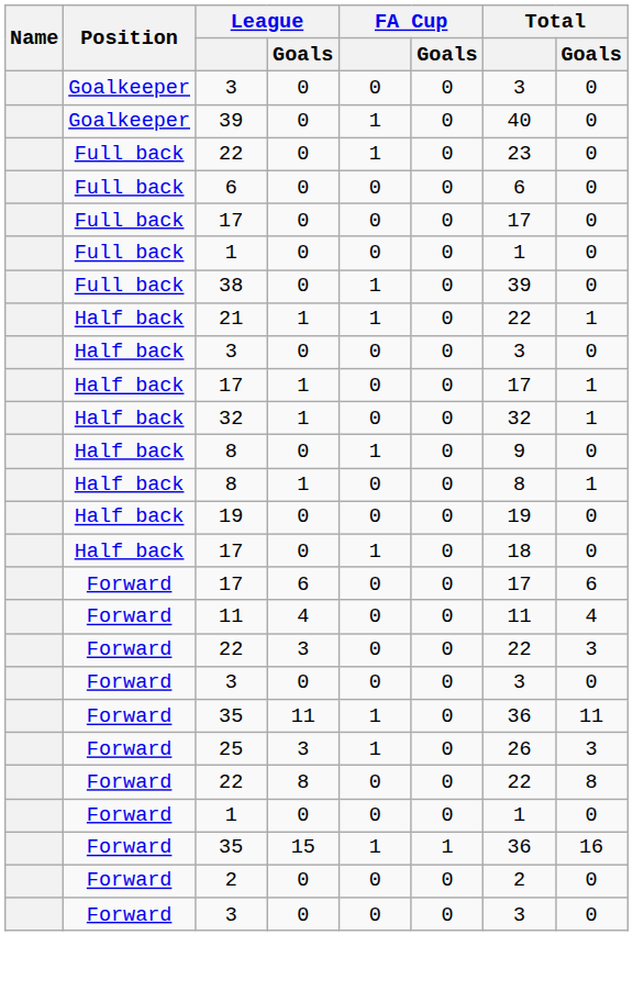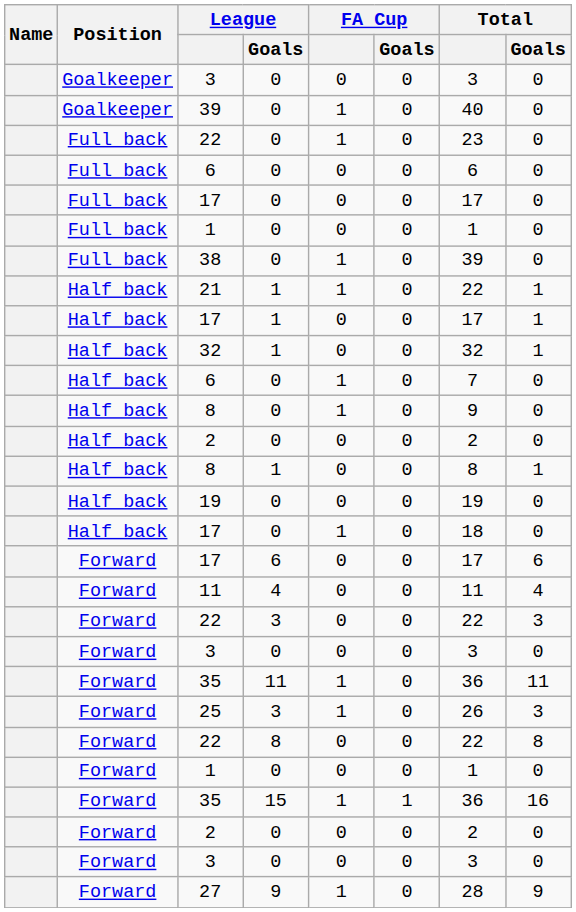 <table class="wikitable sortable plainrowheaders" style=text-align:center>
 <tr class="unsortable">
 <th scope=col rowspan=2>Name</th>
 <th scope=col rowspan=2>Position</th>
 <th scope=col colspan=2><a href='#'>League</a></th>
 <th scope=col colspan=2><a href='#'>FA Cup</a></th>
 <th scope=col colspan=2>Total</th>
 </tr>
 <tr>
 <th width=40 scope=col></th>
 <th width=40 scope=col>Goals</th>
 <th width=40 scope=col></th>
 <th width=40 scope=col>Goals</th>
 <th width=40 scope=col></th>
 <th width=40 scope=col>Goals</th>
 </tr>
 <tr>
 <th scope="row"></th>
 <td data-sort-value="1"><a href='#'>Goalkeeper</a></td>
 <td>3</td>
 <td>0</td>
 <td>0</td>
 <td>0</td>
 <td>3</td>
 <td>0</td>
 </tr>
 <tr>
 <th scope="row"></th>
 <td data-sort-value="1"><a href='#'>Goalkeeper</a></td>
 <td>39</td>
 <td>0</td>
 <td>1</td>
 <td>0</td>
 <td>40</td>
 <td>0</td>
 </tr>
 <tr>
 <th scope="row"></th>
 <td data-sort-value="2"><a href='#'>Full back</a></td>
 <td>22</td>
 <td>0</td>
 <td>1</td>
 <td>0</td>
 <td>23</td>
 <td>0</td>
 </tr>
 <tr>
 <th scope="row"></th>
 <td data-sort-value="2"><a href='#'>Full back</a></td>
 <td>6</td>
 <td>0</td>
 <td>0</td>
 <td>0</td>
 <td>6</td>
 <td>0</td>
 </tr>
 <tr>
 <th scope="row"></th>
 <td data-sort-value="2"><a href='#'>Full back</a></td>
 <td>17</td>
 <td>0</td>
 <td>0</td>
 <td>0</td>
 <td>17</td>
 <td>0</td>
 </tr>
 <tr>
 <th scope="row"></th>
 <td data-sort-value="2"><a href='#'>Full back</a></td>
 <td>1</td>
 <td>0</td>
 <td>0</td>
 <td>0</td>
 <td>1</td>
 <td>0</td>
 </tr>
 <tr>
 <th scope="row"></th>
 <td data-sort-value="2"><a href='#'>Full back</a></td>
 <td>38</td>
 <td>0</td>
 <td>1</td>
 <td>0</td>
 <td>39</td>
 <td>0</td>
 </tr>
 <tr>
 <th scope="row"></th>
 <td data-sort-value="3"><a href='#'>Half back</a></td>
 <td>21</td>
 <td>1</td>
 <td>1</td>
 <td>0</td>
 <td>22</td>
 <td>1</td>
 </tr>
 <tr>
 <th scope="row"></th>
 <td data-sort-value="3"><a href='#'>Half back</a></td>
-<td>3</td>
-<td>0</td>
-<td>0</td>
-<td>0</td>
-<td>3</td>
-<td>0</td>
-</tr>
-<tr>
-<th scope="row"></th>
-<td data-sort-value="3"><a href='#'>Half back</a></td>
 <td>17</td>
 <td>1</td>
 <td>0</td>
 <td>0</td>
 <td>17</td>
 <td>1</td>
 </tr>
 <tr>
 <th scope="row"></th>
 <td data-sort-value="3"><a href='#'>Half back</a></td>
 <td>32</td>
 <td>1</td>
 <td>0</td>
 <td>0</td>
 <td>32</td>
 <td>1</td>
 </tr>
 <tr>
 <th scope="row"></th>
 <td data-sort-value="3"><a href='#'>Half back</a></td>
+<td>6</td>
+<td>0</td>
+<td>1</td>
+<td>0</td>
+<td>7</td>
+<td>0</td>
+</tr>
+<tr>
+<th scope="row"></th>
+<td data-sort-value="3"><a href='#'>Half back</a></td>
 <td>8</td>
 <td>0</td>
 <td>1</td>
 <td>0</td>
 <td>9</td>
+<td>0</td>
+</tr>
+<tr>
+<th scope="row"></th>
+<td data-sort-value="3"><a href='#'>Half back</a></td>
+<td>2</td>
+<td>0</td>
+<td>0</td>
+<td>0</td>
+<td>2</td>
 <td>0</td>
 </tr>
 <tr>
 <th scope="row"></th>
 <td data-sort-value="3"><a href='#'>Half back</a></td>
 <td>8</td>
 <td>1</td>
 <td>0</td>
 <td>0</td>
 <td>8</td>
 <td>1</td>
 </tr>
 <tr>
 <th scope="row"></th>
 <td data-sort-value="3"><a href='#'>Half back</a></td>
 <td>19</td>
 <td>0</td>
 <td>0</td>
 <td>0</td>
 <td>19</td>
 <td>0</td>
 </tr>
 <tr>
 <th scope="row"></th>
 <td data-sort-value="3"><a href='#'>Half back</a></td>
 <td>17</td>
 <td>0</td>
 <td>1</td>
 <td>0</td>
 <td>18</td>
 <td>0</td>
 </tr>
 <tr>
 <th scope="row"></th>
 <td data-sort-value="4"><a href='#'>Forward</a></td>
 <td>17</td>
 <td>6</td>
 <td>0</td>
 <td>0</td>
 <td>17</td>
 <td>6</td>
 </tr>
 <tr>
 <th scope="row"></th>
 <td data-sort-value="4"><a href='#'>Forward</a></td>
 <td>11</td>
 <td>4</td>
 <td>0</td>
 <td>0</td>
 <td>11</td>
 <td>4</td>
 </tr>
 <tr>
 <th scope="row"></th>
 <td data-sort-value="4"><a href='#'>Forward</a></td>
 <td>22</td>
 <td>3</td>
 <td>0</td>
 <td>0</td>
 <td>22</td>
 <td>3</td>
 </tr>
 <tr>
 <th scope="row"> </th>
 <td data-sort-value="4"><a href='#'>Forward</a></td>
 <td>3</td>
 <td>0</td>
 <td>0</td>
 <td>0</td>
 <td>3</td>
 <td>0</td>
 </tr>
 <tr>
 <th scope="row"></th>
 <td data-sort-value="4"><a href='#'>Forward</a></td>
 <td>35</td>
 <td>11</td>
 <td>1</td>
 <td>0</td>
 <td>36</td>
 <td>11</td>
 </tr>
 <tr>
 <th scope="row"></th>
 <td data-sort-value="4"><a href='#'>Forward</a></td>
 <td>25</td>
 <td>3</td>
 <td>1</td>
 <td>0</td>
 <td>26</td>
 <td>3</td>
 </tr>
 <tr>
 <th scope="row"></th>
 <td data-sort-value="4"><a href='#'>Forward</a></td>
 <td>22</td>
 <td>8</td>
 <td>0</td>
 <td>0</td>
 <td>22</td>
 <td>8</td>
 </tr>
 <tr>
 <th scope="row"></th>
 <td data-sort-value="4"><a href='#'>Forward</a></td>
 <td>1</td>
 <td>0</td>
 <td>0</td>
 <td>0</td>
 <td>1</td>
 <td>0</td>
 </tr>
 <tr>
 <th scope="row"></th>
 <td data-sort-value="4"><a href='#'>Forward</a></td>
 <td>35</td>
 <td>15</td>
 <td>1</td>
 <td>1</td>
 <td>36</td>
 <td>16</td>
 </tr>
 <tr>
 <th scope="row"></th>
 <td data-sort-value="4"><a href='#'>Forward</a></td>
 <td>2</td>
 <td>0</td>
 <td>0</td>
 <td>0</td>
 <td>2</td>
 <td>0</td>
 </tr>
 <tr>
 <th scope="row"> </th>
 <td data-sort-value="4"><a href='#'>Forward</a></td>
 <td>3</td>
 <td>0</td>
 <td>0</td>
 <td>0</td>
 <td>3</td>
 <td>0</td>
 </tr>
+<tr>
+<th scope="row"></th>
+<td data-sort-value="4"><a href='#'>Forward</a></td>
+<td>27</td>
+<td>9</td>
+<td>1</td>
+<td>0</td>
+<td>28</td>
+<td>9</td>
+</tr>
 </table>
